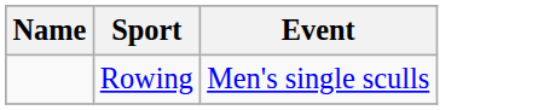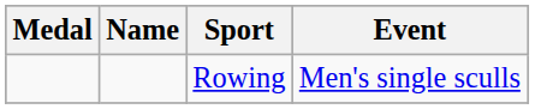 <table class="wikitable sortable" style="font-size:90%">
 <tr>
+<th>Medal</th>
 <th>Name</th>
 <th>Sport</th>
 <th>Event</th>
 </tr>
 <tr>
 <td></td>
+<td></td>
 <td><a href='#'>Rowing</a></td>
 <td><a href='#'>Men's single sculls</a></td>
 </tr>
 </table>
